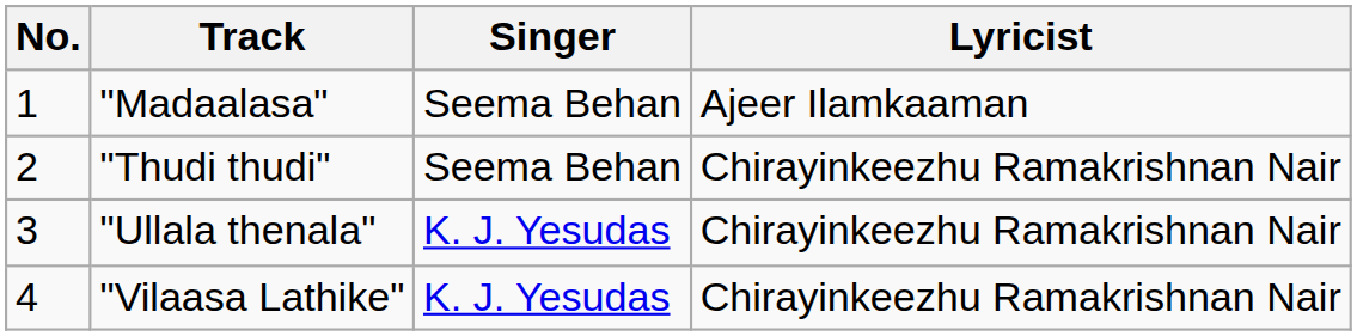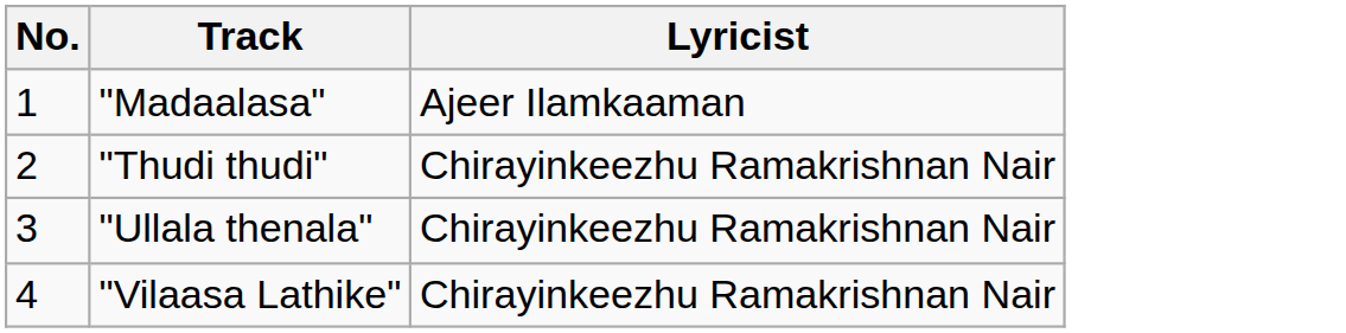 <table class="wikitable">
 <tr>
 <th>No.</th>
 <th>Track</th>
-<th>Singer</th>
 <th>Lyricist</th>
 </tr>
 <tr>
 <td>1</td>
 <td>"Madaalasa"</td>
-<td>Seema Behan</td>
 <td>Ajeer Ilamkaaman</td>
 </tr>
 <tr>
 <td>2</td>
 <td>"Thudi thudi"</td>
-<td>Seema Behan</td>
 <td>Chirayinkeezhu Ramakrishnan Nair</td>
 </tr>
 <tr>
 <td>3</td>
 <td>"Ullala thenala"</td>
-<td><a href='#'>K. J. Yesudas</a></td>
 <td>Chirayinkeezhu Ramakrishnan Nair</td>
 </tr>
 <tr>
 <td>4</td>
 <td>"Vilaasa Lathike"</td>
-<td><a href='#'>K. J. Yesudas</a></td>
 <td>Chirayinkeezhu Ramakrishnan Nair</td>
 </tr>
 </table>
